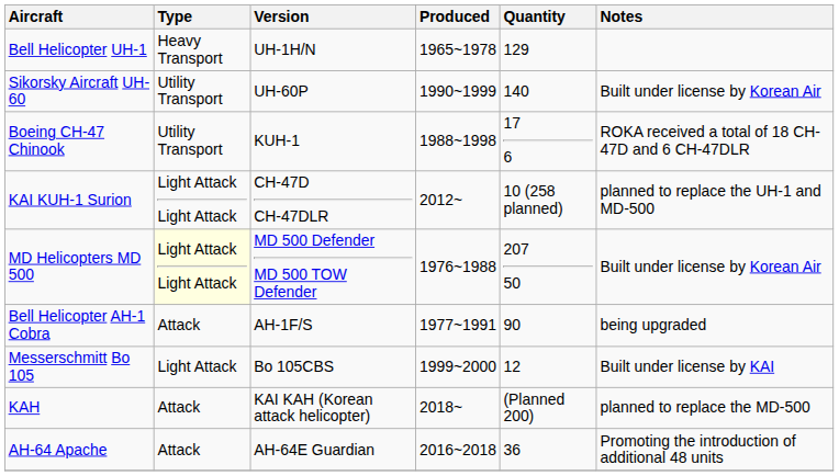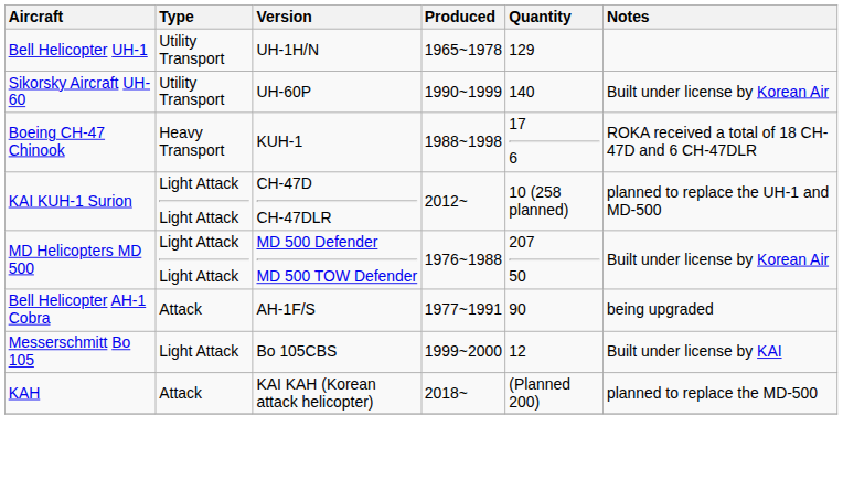 <table class="wikitable">
 <tr>
 <th style="text-align:left;">Aircraft</th>
 <th style="text-align:left;">Type</th>
 <th style="text-align:left;">Version</th>
 <th style="text-align:left;">Produced</th>
 <th style="text-align:left;">Quantity</th>
 <th style="text-align:left;">Notes</th>
 </tr>
 <tr>
 <td><a href='#'>Bell Helicopter</a> <a href='#'>UH-1</a></td>
-<td>Heavy Transport</td>
+<td>Utility Transport</td>
 <td>UH-1H/N</td>
 <td>1965~1978</td>
 <td>129</td>
 <td></td>
 </tr>
 <tr>
 <td><a href='#'>Sikorsky Aircraft</a> <a href='#'>UH-60</a></td>
 <td>Utility Transport</td>
 <td>UH-60P</td>
 <td>1990~1999</td>
 <td>140</td>
 <td>Built under license by <a href='#'>Korean Air</a></td>
 </tr>
 <tr>
 <td><a href='#'>Boeing CH-47 Chinook</a></td>
-<td>Utility Transport</td>
+<td>Heavy Transport</td>
 <td>KUH-1</td>
 <td>1988~1998</td>
 <td>17 <hr> 6</td>
 <td>ROKA received a total of 18 CH-47D and 6 CH-47DLR</td>
 </tr>
 <tr>
 <td><a href='#'>KAI KUH-1 Surion</a></td>
 <td>Light Attack <hr> Light Attack</td>
 <td>CH-47D <hr> CH-47DLR</td>
 <td>2012~</td>
 <td>10 (258 planned)</td>
 <td>planned to replace the UH-1 and MD-500</td>
 </tr>
 <tr>
 <td><a href='#'>MD Helicopters MD 500</a></td>
-<td style="background: lightyellow;">Light Attack <hr> Light Attack</td>
+<td>Light Attack <hr> Light Attack</td>
 <td><a href='#'>MD 500 Defender</a> <hr> <a href='#'>MD 500 TOW Defender</a></td>
 <td>1976~1988</td>
 <td>207 <hr> 50</td>
 <td>Built under license by <a href='#'>Korean Air</a></td>
 </tr>
 <tr>
 <td><a href='#'>Bell Helicopter</a> <a href='#'>AH-1 Cobra</a></td>
 <td>Attack</td>
 <td>AH-1F/S</td>
 <td>1977~1991</td>
 <td>90</td>
 <td>being upgraded </td>
 </tr>
 <tr>
 <td><a href='#'>Messerschmitt</a> <a href='#'>Bo 105</a></td>
 <td>Light Attack</td>
 <td>Bo 105CBS</td>
 <td>1999~2000</td>
 <td>12</td>
 <td>Built under license by <a href='#'>KAI</a></td>
 </tr>
 <tr>
 <td><a href='#'>KAH</a></td>
 <td>Attack</td>
 <td>KAI KAH (Korean attack helicopter)</td>
 <td>2018~</td>
 <td>(Planned 200)</td>
 <td>planned to replace the MD-500</td>
 </tr>
 <tr>
-<td><a href='#'>AH-64 Apache</a></td>
-<td>Attack</td>
-<td>AH-64E Guardian</td>
-<td>2016~2018</td>
-<td>36</td>
-<td>Promoting the introduction of additional 48 units</td>
-</tr>
-<tr>
 </tr>
 </table>
